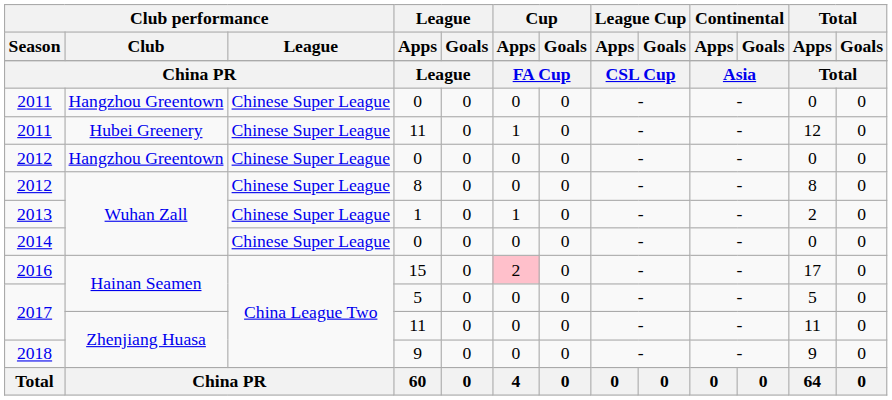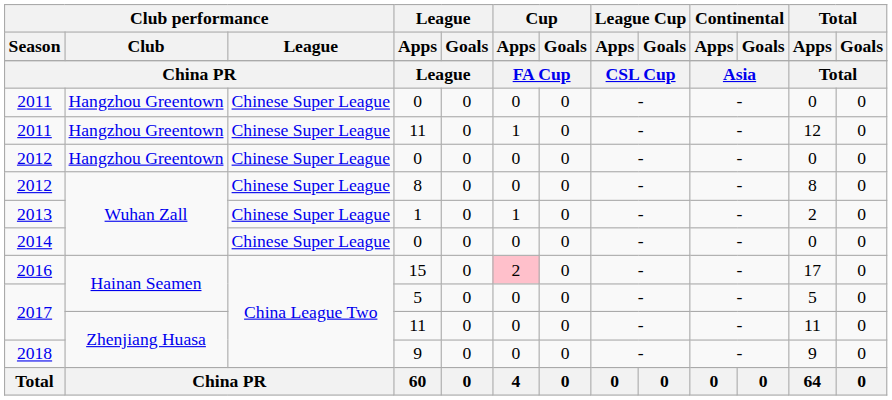 <table class="wikitable" style="text-align:center">
 <tr>
 <th colspan=3>Club performance</th>
 <th colspan=2>League</th>
 <th colspan=2>Cup</th>
 <th colspan=2>League Cup</th>
 <th colspan=2>Continental</th>
 <th colspan=2>Total</th>
 </tr>
 <tr>
 <th>Season</th>
 <th>Club</th>
 <th>League</th>
 <th>Apps</th>
 <th>Goals</th>
 <th>Apps</th>
 <th>Goals</th>
 <th>Apps</th>
 <th>Goals</th>
 <th>Apps</th>
 <th>Goals</th>
 <th>Apps</th>
 <th>Goals</th>
 </tr>
 <tr>
 </tr>
 <tr>
 <th colspan=3>China PR</th>
 <th colspan=2>League</th>
 <th colspan=2><a href='#'>FA Cup</a></th>
 <th colspan=2><a href='#'>CSL Cup</a></th>
 <th colspan=2><a href='#'>Asia</a></th>
 <th colspan=2>Total</th>
 </tr>
 <tr>
 <td><a href='#'>2011</a></td>
 <td rowspan="1"><a href='#'>Hangzhou Greentown</a></td>
 <td rowspan="1"><a href='#'>Chinese Super League</a></td>
 <td>0</td>
 <td>0</td>
 <td>0</td>
 <td>0</td>
 <td colspan="2">-</td>
 <td colspan="2">-</td>
 <td>0</td>
 <td>0</td>
 </tr>
 <tr>
 <td><a href='#'>2011</a></td>
-<td rowspan="1"><a href='#'>Hubei Greenery</a></td>
+<td rowspan="1"><a href='#'>Hangzhou Greentown</a></td>
 <td rowspan="1"><a href='#'>Chinese Super League</a></td>
 <td>11</td>
 <td>0</td>
 <td>1</td>
 <td>0</td>
 <td colspan="2">-</td>
 <td colspan="2">-</td>
 <td>12</td>
 <td>0</td>
 </tr>
 <tr>
 <td><a href='#'>2012</a></td>
 <td rowspan="1"><a href='#'>Hangzhou Greentown</a></td>
 <td rowspan="1"><a href='#'>Chinese Super League</a></td>
 <td>0</td>
 <td>0</td>
 <td>0</td>
 <td>0</td>
 <td colspan="2">-</td>
 <td colspan="2">-</td>
 <td>0</td>
 <td>0</td>
 </tr>
 <tr>
 <td><a href='#'>2012</a></td>
 <td rowspan="3"><a href='#'>Wuhan Zall</a></td>
 <td rowspan="1"><a href='#'>Chinese Super League</a></td>
 <td>8</td>
 <td>0</td>
 <td>0</td>
 <td>0</td>
 <td colspan="2">-</td>
 <td colspan="2">-</td>
 <td>8</td>
 <td>0</td>
 </tr>
 <tr>
 <td><a href='#'>2013</a></td>
 <td><a href='#'>Chinese Super League</a></td>
 <td>1</td>
 <td>0</td>
 <td>1</td>
 <td>0</td>
 <td colspan="2">-</td>
 <td colspan="2">-</td>
 <td>2</td>
 <td>0</td>
 </tr>
 <tr>
 <td><a href='#'>2014</a></td>
 <td><a href='#'>Chinese Super League</a></td>
 <td>0</td>
 <td>0</td>
 <td>0</td>
 <td>0</td>
 <td colspan="2">-</td>
 <td colspan="2">-</td>
 <td>0</td>
 <td>0</td>
 </tr>
 <tr>
 <td><a href='#'>2016</a></td>
 <td rowspan="2"><a href='#'>Hainan Seamen</a></td>
 <td rowspan="4"><a href='#'>China League Two</a></td>
 <td>15</td>
 <td>0</td>
 <td style="background: pink;">2</td>
 <td>0</td>
 <td colspan="2">-</td>
 <td colspan="2">-</td>
 <td>17</td>
 <td>0</td>
 </tr>
 <tr>
 <td rowspan="2"><a href='#'>2017</a></td>
 <td>5</td>
 <td>0</td>
 <td>0</td>
 <td>0</td>
 <td colspan="2">-</td>
 <td colspan="2">-</td>
 <td>5</td>
 <td>0</td>
 </tr>
 <tr>
 <td rowspan="2"><a href='#'>Zhenjiang Huasa</a></td>
 <td>11</td>
 <td>0</td>
 <td>0</td>
 <td>0</td>
 <td colspan="2">-</td>
 <td colspan="2">-</td>
 <td>11</td>
 <td>0</td>
 </tr>
 <tr>
 <td><a href='#'>2018</a></td>
 <td>9</td>
 <td>0</td>
 <td>0</td>
 <td>0</td>
 <td colspan="2">-</td>
 <td colspan="2">-</td>
 <td>9</td>
 <td>0</td>
 </tr>
 <tr>
 <th rowspan=3>Total</th>
 <th colspan=2>China PR</th>
 <th>60</th>
 <th>0</th>
 <th>4</th>
 <th>0</th>
 <th>0</th>
 <th>0</th>
 <th>0</th>
 <th>0</th>
 <th>64</th>
 <th>0</th>
 </tr>
 </table>
